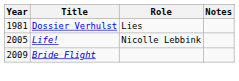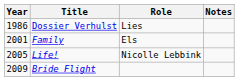 <table class="wikitable sortable">
 <tr>
 <th>Year</th>
 <th>Title</th>
 <th>Role</th>
 <th class="unsortable">Notes</th>
 </tr>
 <tr>
-<td>1981</td>
+<td>1986</td>
 <td><a href='#'>Dossier Verhulst</a></td>
 <td>Lies</td>
+<td></td>
+</tr>
+<tr>
+<td>2001</td>
+<td><em><a href='#'>Family</a></em></td>
+<td>Els</td>
 <td></td>
 </tr>
 <tr>
 <td>2005</td>
 <td><em><a href='#'>Life!</a></em></td>
 <td>Nicolle Lebbink</td>
 <td></td>
 </tr>
 <tr>
 <td>2009</td>
 <td><em><a href='#'>Bride Flight</a></em></td>
 <td></td>
 <td></td>
 </tr>
 </table>
